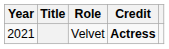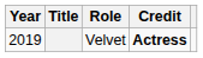 <table class="wikitable sortable plainrowheaders">
 <tr>
 <th scope="col">Year</th>
 <th scope="col">Title</th>
 <th scope="col">Role</th>
 <th scope="col">Credit</th>
 <th scope="col" class="unsortable"></th>
 </tr>
 <tr>
-<td>2021</td>
+<td>2019</td>
 <th scope="row"></th>
 <td>Velvet</td>
 <td><strong>Actress</strong></td>
 <td style="text-align: center;"></td>
 </tr>
 </table>
